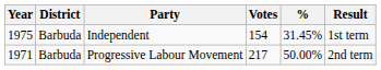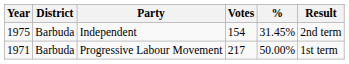 <table class="wikitable">
 <tr>
 <th><strong>Year</strong></th>
 <th><strong>District</strong></th>
 <th><strong>Party</strong></th>
 <th><strong>Votes</strong></th>
 <th><strong>%</strong></th>
 <th><strong>Result</strong></th>
 </tr>
 <tr>
 <td>1975</td>
 <td>Barbuda</td>
 <td>Independent</td>
 <td>154</td>
 <td>31.45%</td>
-<td>1st term</td>
+<td>2nd term</td>
 </tr>
 <tr>
 <td>1971</td>
 <td>Barbuda</td>
 <td>Progressive Labour Movement</td>
 <td>217</td>
 <td>50.00%</td>
-<td>2nd term</td>
+<td>1st term</td>
 </tr>
 </table>
